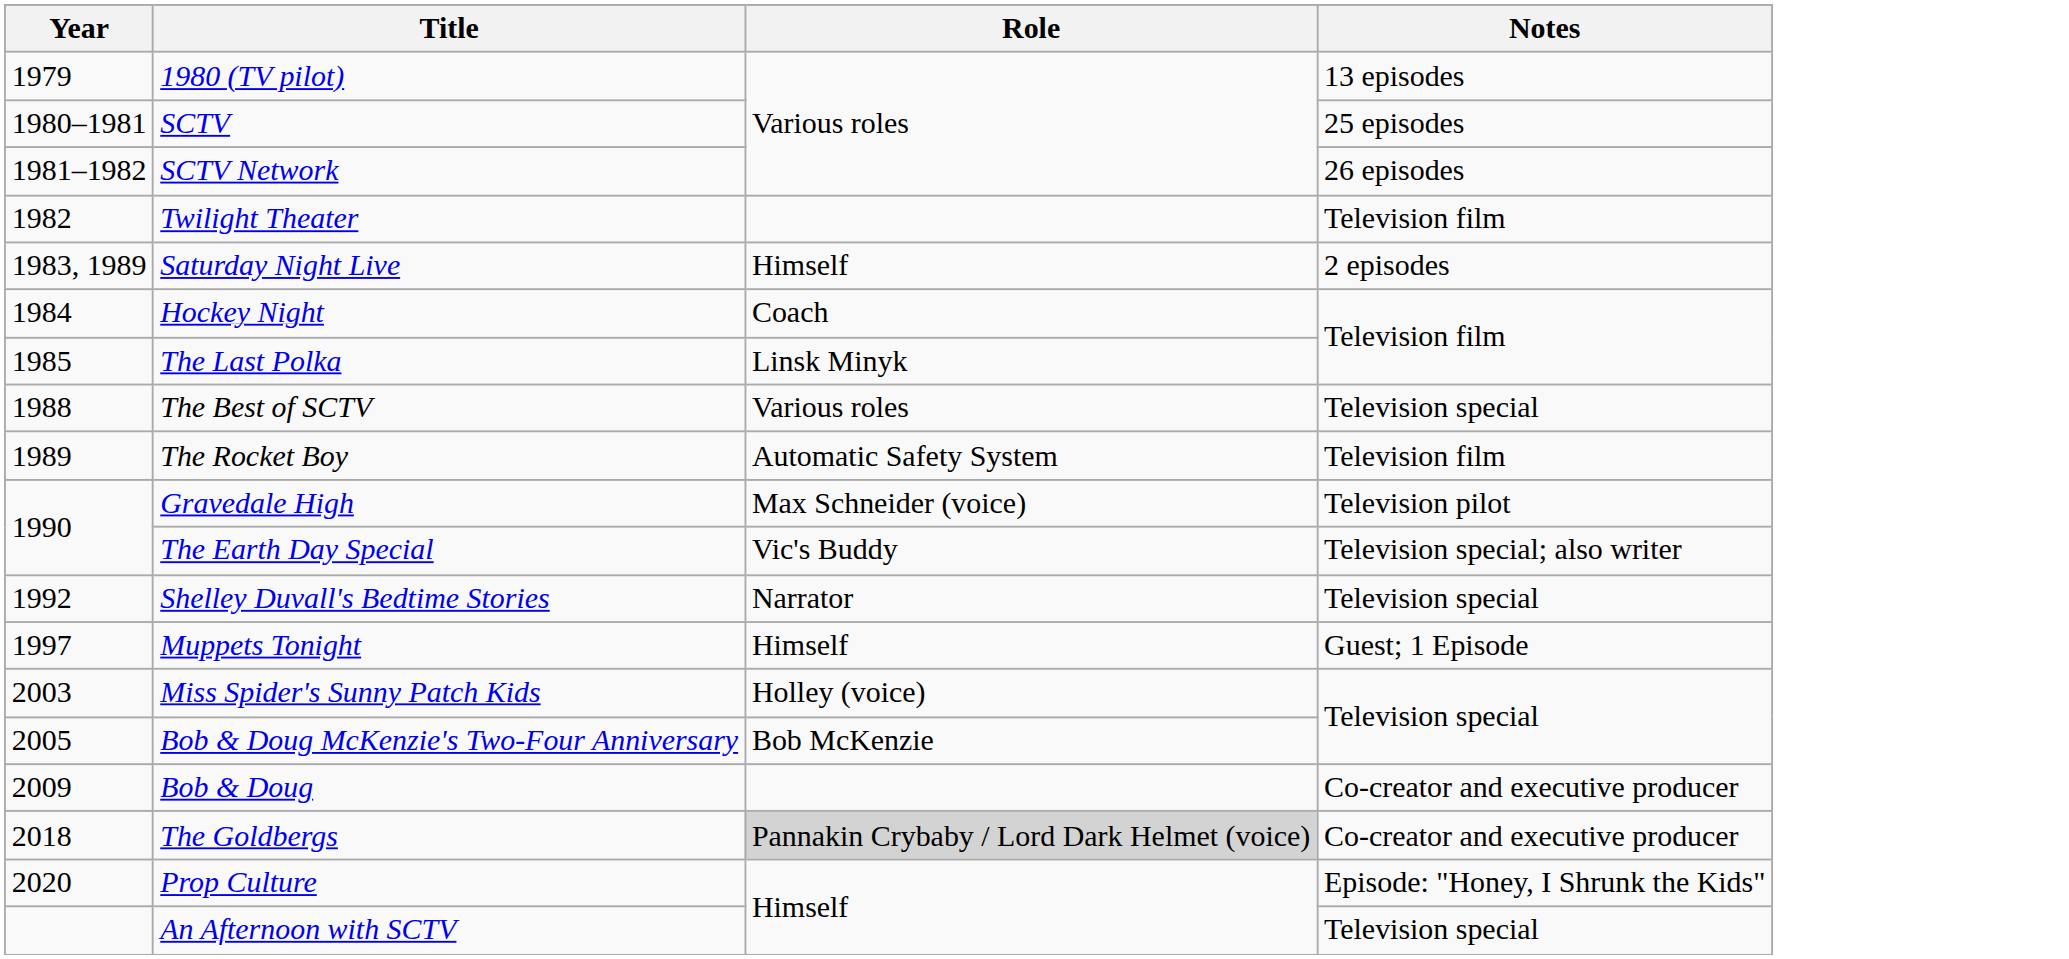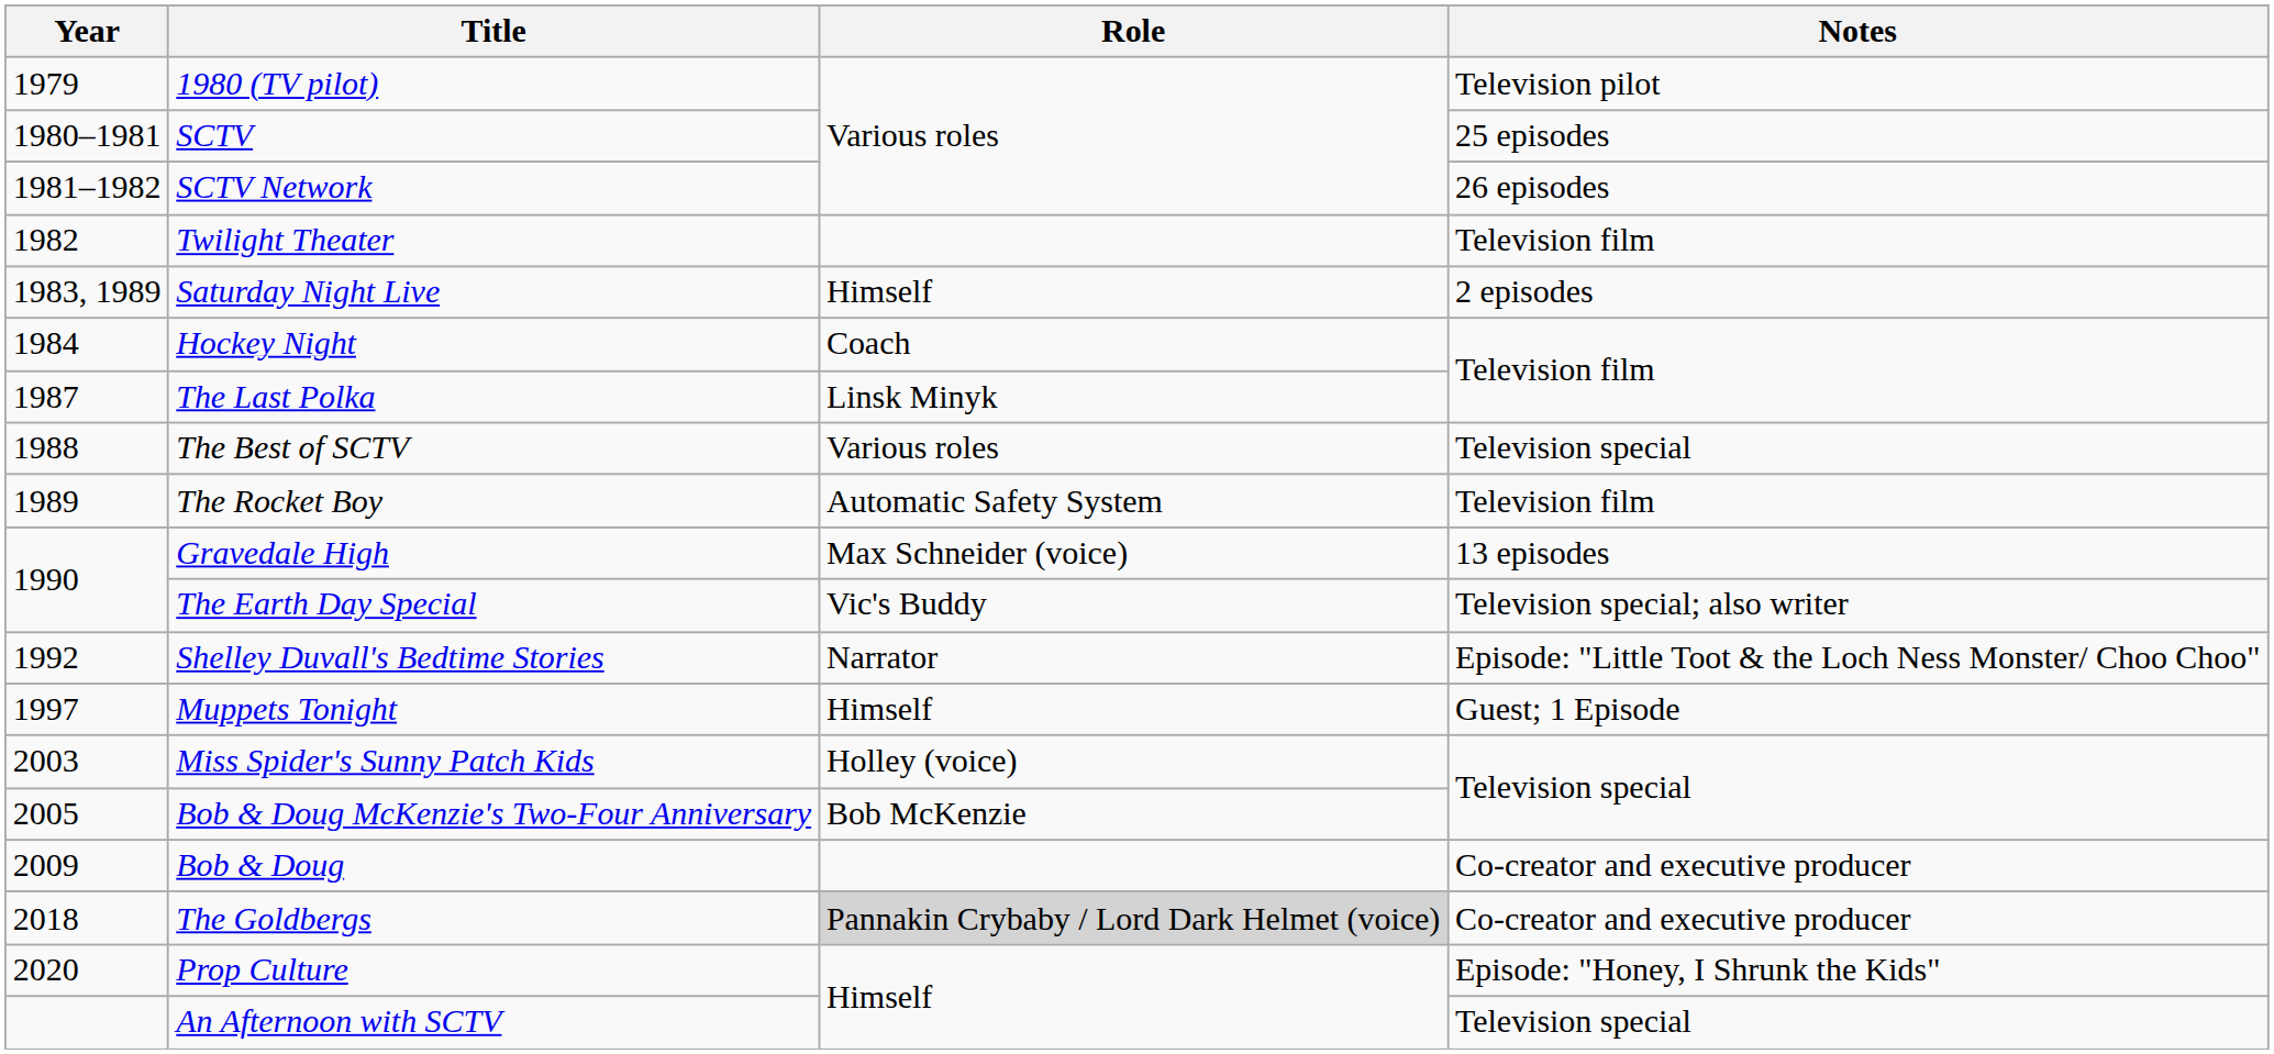 <table class="wikitable sortable">
 <tr>
 <th>Year</th>
 <th>Title</th>
 <th>Role</th>
 <th class="unsortable">Notes</th>
 </tr>
 <tr>
 <td>1979</td>
 <td><em><a href='#'>1980 (TV pilot)</a></em></td>
 <td rowspan="3">Various roles</td>
-<td>13 episodes</td>
+<td>Television pilot</td>
 </tr>
 <tr>
 <td>1980–1981</td>
 <td><em><a href='#'>SCTV</a></em></td>
 <td>25 episodes</td>
 </tr>
 <tr>
 <td>1981–1982</td>
 <td><em><a href='#'>SCTV Network</a></em></td>
 <td>26 episodes</td>
 </tr>
 <tr>
 <td>1982</td>
 <td><em><a href='#'>Twilight Theater</a></em></td>
 <td></td>
 <td>Television film</td>
 </tr>
 <tr>
 <td>1983, 1989</td>
 <td><em><a href='#'>Saturday Night Live</a></em></td>
 <td>Himself</td>
 <td>2 episodes</td>
 </tr>
 <tr>
 <td>1984</td>
 <td><em><a href='#'>Hockey Night</a></em></td>
 <td>Coach</td>
 <td rowspan="2">Television film</td>
 </tr>
 <tr>
-<td>1985</td>
+<td>1987</td>
 <td data-sort-value="Last Polka, The"><em><a href='#'>The Last Polka</a></em></td>
 <td>Linsk Minyk</td>
 </tr>
 <tr>
 <td>1988</td>
 <td data-sort-value="Best of SCTV, The"><em>The Best of SCTV</em></td>
 <td>Various roles</td>
 <td>Television special</td>
 </tr>
 <tr>
 <td>1989</td>
 <td data-sort-value="Rocket Boy, The"><em>The Rocket Boy</em></td>
 <td>Automatic Safety System</td>
 <td>Television film</td>
 </tr>
 <tr>
 <td rowspan="2">1990</td>
 <td><em><a href='#'>Gravedale High</a></em></td>
 <td>Max Schneider (voice)</td>
-<td>Television pilot</td>
+<td>13 episodes</td>
 </tr>
 <tr>
 <td data-sort-value="Earth Day Special, The"><em><a href='#'>The Earth Day Special</a></em></td>
 <td>Vic's Buddy</td>
 <td>Television special; also writer</td>
 </tr>
 <tr>
 <td>1992</td>
 <td><em><a href='#'>Shelley Duvall's Bedtime Stories</a></em></td>
 <td>Narrator</td>
-<td>Television special</td>
+<td>Episode: "Little Toot & the Loch Ness Monster/ Choo Choo"</td>
 </tr>
 <tr>
 <td>1997</td>
 <td><em><a href='#'>Muppets Tonight</a></em></td>
 <td>Himself</td>
 <td>Guest; 1 Episode</td>
 </tr>
 <tr>
 <td>2003</td>
 <td><em><a href='#'>Miss Spider's Sunny Patch Kids</a></em></td>
 <td>Holley (voice)</td>
 <td rowspan="2">Television special</td>
 </tr>
 <tr>
 <td>2005</td>
 <td><em><a href='#'>Bob & Doug McKenzie's Two-Four Anniversary</a></em></td>
 <td>Bob McKenzie</td>
 </tr>
 <tr>
 <td>2009</td>
 <td><em><a href='#'>Bob & Doug</a></em></td>
 <td></td>
 <td>Co-creator and executive producer</td>
 </tr>
 <tr>
 <td>2018</td>
 <td data-sort-value="Goldbergs, The"><em><a href='#'>The Goldbergs</a></em></td>
 <td style="background: lightgrey;">Pannakin Crybaby / Lord Dark Helmet (voice)</td>
 <td>Co-creator and executive producer</td>
 </tr>
 <tr>
 <td>2020</td>
 <td><em><a href='#'>Prop Culture</a></em></td>
 <td rowspan="2">Himself</td>
 <td>Episode: "Honey, I Shrunk the Kids"</td>
 </tr>
 <tr>
 <td></td>
 <td><em><a href='#'>An Afternoon with SCTV</a></em></td>
 <td>Television special</td>
 </tr>
 </table>
